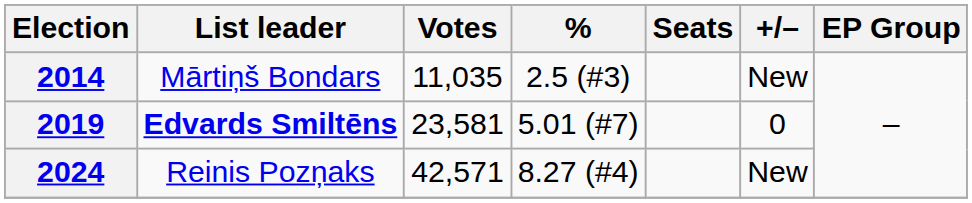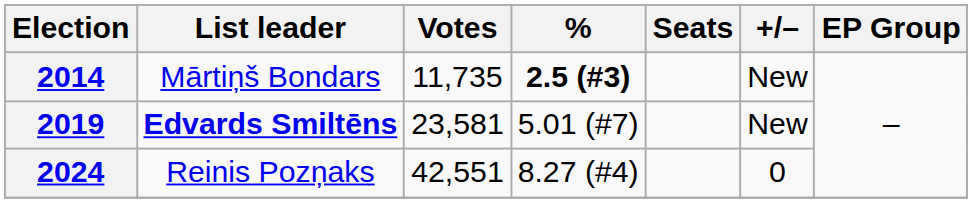 <table class=wikitable style=text-align:center>
 <tr>
 <th>Election</th>
 <th>List leader</th>
 <th>Votes</th>
 <th>%</th>
 <th>Seats</th>
 <th>+/–</th>
 <th>EP Group</th>
 </tr>
 <tr>
 <th><a href='#'>2014</a></th>
 <td><a href='#'>Mārtiņš Bondars</a></td>
-<td>11,035</td>
-<td>2.5 (#3)</td>
+<td>11,735</td>
+<td><strong>2.5 (#3)</strong></td>
 <td></td>
 <td>New</td>
 <td rowspan=3>–</td>
 </tr>
 <tr>
 <th><a href='#'>2019</a></th>
 <td><strong><a href='#'>Edvards Smiltēns</a></strong></td>
 <td>23,581</td>
 <td>5.01 (#7)</td>
 <td></td>
-<td> 0</td>
+<td>New</td>
 </tr>
 <tr>
 <th><a href='#'>2024</a></th>
 <td><a href='#'>Reinis Pozņaks</a></td>
-<td>42,571</td>
+<td>42,551</td>
 <td>8.27 (#4)</td>
 <td></td>
-<td>New</td>
+<td> 0</td>
 </tr>
 <tr>
 </tr>
 </table>
